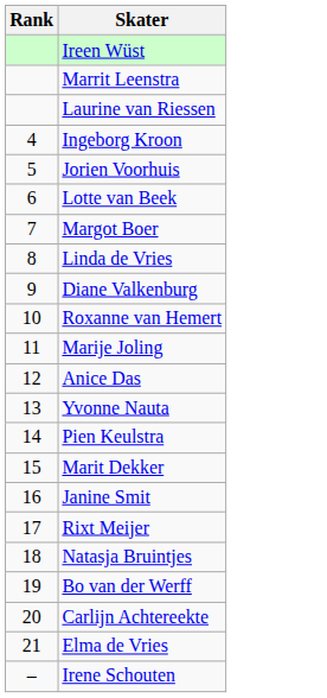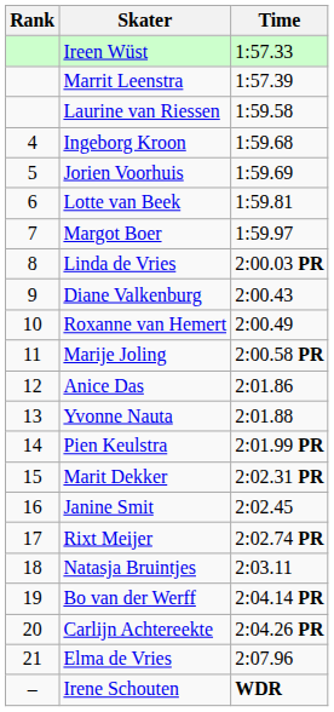 <table class="wikitable">
 <tr>
 <th>Rank</th>
 <th>Skater</th>
+<th>Time</th>
 </tr>
 <tr bgcolor=ccffcc>
 <td align=center></td>
 <td><a href='#'>Ireen Wüst</a></td>
+<td>1:57.33</td>
 </tr>
 <tr>
 <td align=center></td>
 <td><a href='#'>Marrit Leenstra</a></td>
+<td>1:57.39</td>
 </tr>
 <tr>
 <td align=center></td>
 <td><a href='#'>Laurine van Riessen</a></td>
+<td>1:59.58</td>
 </tr>
 <tr>
 <td align=center>4</td>
 <td><a href='#'>Ingeborg Kroon</a></td>
+<td>1:59.68</td>
 </tr>
 <tr>
 <td align=center>5</td>
 <td><a href='#'>Jorien Voorhuis</a></td>
+<td>1:59.69</td>
 </tr>
 <tr>
 <td align=center>6</td>
 <td><a href='#'>Lotte van Beek</a></td>
+<td>1:59.81</td>
 </tr>
 <tr>
 <td align=center>7</td>
 <td><a href='#'>Margot Boer</a></td>
+<td>1:59.97</td>
 </tr>
 <tr>
 <td align=center>8</td>
 <td><a href='#'>Linda de Vries</a></td>
+<td>2:00.03 <strong>PR</strong></td>
 </tr>
 <tr>
 <td align=center>9</td>
 <td><a href='#'>Diane Valkenburg</a></td>
+<td>2:00.43</td>
 </tr>
 <tr>
 <td align=center>10</td>
 <td><a href='#'>Roxanne van Hemert</a></td>
+<td>2:00.49</td>
 </tr>
 <tr>
 <td align=center>11</td>
 <td><a href='#'>Marije Joling</a></td>
+<td>2:00.58 <strong>PR</strong></td>
 </tr>
 <tr>
 <td align=center>12</td>
 <td><a href='#'>Anice Das</a></td>
+<td>2:01.86</td>
 </tr>
 <tr>
 <td align=center>13</td>
 <td><a href='#'>Yvonne Nauta</a></td>
+<td>2:01.88</td>
 </tr>
 <tr>
 <td align=center>14</td>
 <td><a href='#'>Pien Keulstra</a></td>
+<td>2:01.99 <strong>PR</strong></td>
 </tr>
 <tr>
 <td align=center>15</td>
 <td><a href='#'>Marit Dekker</a></td>
+<td>2:02.31 <strong>PR</strong></td>
 </tr>
 <tr>
 <td align=center>16</td>
 <td><a href='#'>Janine Smit</a></td>
+<td>2:02.45</td>
 </tr>
 <tr>
 <td align=center>17</td>
 <td><a href='#'>Rixt Meijer</a></td>
+<td>2:02.74 <strong>PR</strong></td>
 </tr>
 <tr>
 <td align=center>18</td>
 <td><a href='#'>Natasja Bruintjes</a></td>
+<td>2:03.11</td>
 </tr>
 <tr>
 <td align=center>19</td>
 <td><a href='#'>Bo van der Werff</a></td>
+<td>2:04.14 <strong>PR</strong></td>
 </tr>
 <tr>
 <td align=center>20</td>
 <td><a href='#'>Carlijn Achtereekte</a></td>
+<td>2:04.26 <strong>PR</strong></td>
 </tr>
 <tr>
 <td align=center>21</td>
 <td><a href='#'>Elma de Vries</a></td>
+<td>2:07.96</td>
 </tr>
 <tr>
 <td align=center>–</td>
 <td><a href='#'>Irene Schouten</a></td>
+<td><strong>WDR</strong></td>
 </tr>
 </table>
